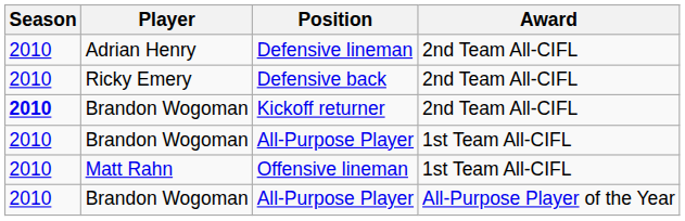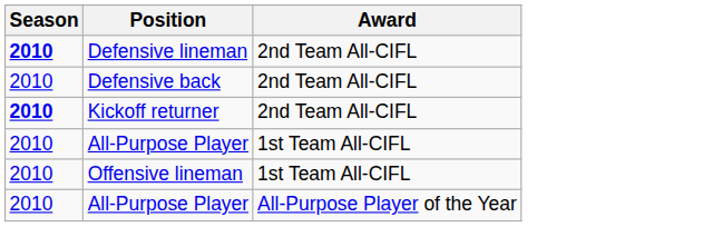 <table class="wikitable">
 <tr>
 <th>Season</th>
-<th>Player</th>
 <th>Position</th>
 <th>Award</th>
 </tr>
 <tr>
-<td><a href='#'>2010</a></td>
-<td>Adrian Henry</td>
+<td><strong><a href='#'>2010</a></strong></td>
 <td><a href='#'>Defensive lineman</a></td>
 <td>2nd Team All-CIFL</td>
 </tr>
 <tr>
 <td><a href='#'>2010</a></td>
-<td>Ricky Emery</td>
 <td><a href='#'>Defensive back</a></td>
 <td>2nd Team All-CIFL</td>
 </tr>
 <tr>
 <td><strong><a href='#'>2010</a></strong></td>
-<td>Brandon Wogoman</td>
 <td><a href='#'>Kickoff returner</a></td>
 <td>2nd Team All-CIFL</td>
 </tr>
 <tr>
 <td><a href='#'>2010</a></td>
-<td>Brandon Wogoman</td>
 <td><a href='#'>All-Purpose Player</a></td>
 <td>1st Team All-CIFL</td>
 </tr>
 <tr>
 <td><a href='#'>2010</a></td>
-<td><a href='#'>Matt Rahn</a></td>
 <td><a href='#'>Offensive lineman</a></td>
 <td>1st Team All-CIFL</td>
 </tr>
 <tr>
 <td><a href='#'>2010</a></td>
-<td>Brandon Wogoman</td>
 <td><a href='#'>All-Purpose Player</a></td>
 <td><a href='#'>All-Purpose Player</a> of the Year</td>
 </tr>
 </table>
